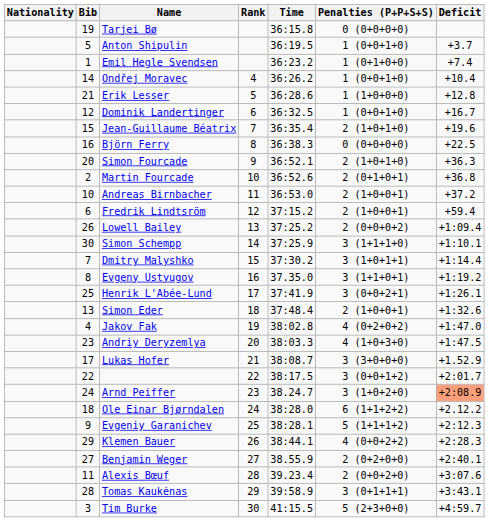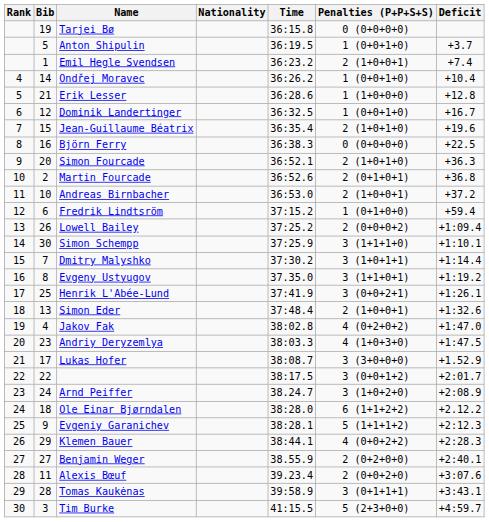 <table class="wikitable sortable" style="text-align:center">
 <tr>
-<th>Nationality</th>
+<th>Rank</th>
 <th>Bib</th>
 <th>Name</th>
-<th>Rank</th>
+<th>Nationality</th>
 <th>Time</th>
 <th>Penalties (P+P+S+S)</th>
 <th>Deficit</th>
 </tr>
 <tr>
-<td align=left></td>
+<td></td>
 <td>19</td>
 <td align=left><a href='#'>Tarjei Bø</a></td>
-<td></td>
+<td align=left></td>
 <td>36:15.8</td>
 <td>0 (0+0+0+0)</td>
 <td></td>
 </tr>
 <tr>
-<td align=left></td>
+<td></td>
 <td>5</td>
 <td align=left><a href='#'>Anton Shipulin</a></td>
-<td></td>
+<td align=left></td>
 <td>36:19.5</td>
 <td>1 (0+0+1+0)</td>
 <td>+3.7</td>
 </tr>
 <tr>
-<td align=left></td>
+<td></td>
 <td>1</td>
 <td align=left><a href='#'>Emil Hegle Svendsen</a></td>
-<td></td>
+<td align=left></td>
 <td>36:23.2</td>
-<td>1 (0+1+0+0)</td>
+<td>2 (1+0+0+1)</td>
 <td>+7.4</td>
 </tr>
 <tr>
-<td align=left></td>
+<td>4</td>
 <td>14</td>
 <td align=left><a href='#'>Ondřej Moravec</a></td>
-<td>4</td>
+<td align=left></td>
 <td>36:26.2</td>
 <td>1 (0+0+1+0)</td>
 <td>+10.4</td>
 </tr>
 <tr>
-<td align=left></td>
+<td>5</td>
 <td>21</td>
 <td align=left><a href='#'>Erik Lesser</a></td>
-<td>5</td>
+<td align=left></td>
 <td>36:28.6</td>
 <td>1 (1+0+0+0)</td>
 <td>+12.8</td>
 </tr>
 <tr>
-<td align=left></td>
+<td>6</td>
 <td>12</td>
 <td align=left><a href='#'>Dominik Landertinger</a></td>
-<td>6</td>
+<td align=left></td>
 <td>36:32.5</td>
 <td>1 (0+0+1+0)</td>
 <td>+16.7</td>
 </tr>
 <tr>
-<td align=left></td>
+<td>7</td>
 <td>15</td>
 <td align=left><a href='#'>Jean-Guillaume Béatrix</a></td>
-<td>7</td>
+<td align=left></td>
 <td>36:35.4</td>
 <td>2 (1+0+1+0)</td>
 <td>+19.6</td>
 </tr>
 <tr>
-<td align=left></td>
+<td>8</td>
 <td>16</td>
 <td align=left><a href='#'>Björn Ferry</a></td>
-<td>8</td>
+<td align=left></td>
 <td>36:38.3</td>
 <td>0 (0+0+0+0)</td>
 <td>+22.5</td>
 </tr>
 <tr>
-<td align=left></td>
+<td>9</td>
 <td>20</td>
 <td align=left><a href='#'>Simon Fourcade</a></td>
-<td>9</td>
+<td align=left></td>
 <td>36:52.1</td>
 <td>2 (1+0+1+0)</td>
 <td>+36.3</td>
 </tr>
 <tr>
-<td align=left></td>
+<td>10</td>
 <td>2</td>
 <td align=left><a href='#'>Martin Fourcade</a></td>
-<td>10</td>
+<td align=left></td>
 <td>36:52.6</td>
 <td>2 (0+1+0+1)</td>
 <td>+36.8</td>
 </tr>
 <tr>
-<td align=left></td>
+<td>11</td>
 <td>10</td>
 <td align=left><a href='#'>Andreas Birnbacher</a></td>
-<td>11</td>
+<td align=left></td>
 <td>36:53.0</td>
 <td>2 (1+0+0+1)</td>
 <td>+37.2</td>
 </tr>
 <tr>
-<td align=left></td>
+<td>12</td>
 <td>6</td>
 <td align=left><a href='#'>Fredrik Lindtsröm</a></td>
-<td>12</td>
+<td align=left></td>
 <td>37:15.2</td>
-<td>2 (1+0+0+1)</td>
+<td>1 (0+1+0+0)</td>
 <td>+59.4</td>
 </tr>
 <tr>
-<td align=left></td>
+<td>13</td>
 <td>26</td>
 <td align=left><a href='#'>Lowell Bailey</a></td>
-<td>13</td>
+<td align=left></td>
 <td>37:25.2</td>
 <td>2 (0+0+0+2)</td>
 <td>+1:09.4</td>
 </tr>
 <tr>
-<td align=left></td>
+<td>14</td>
 <td>30</td>
 <td align=left><a href='#'>Simon Schempp</a></td>
-<td>14</td>
+<td align=left></td>
 <td>37:25.9</td>
 <td>3 (1+1+1+0)</td>
 <td>+1:10.1</td>
 </tr>
 <tr>
-<td align=left></td>
+<td>15</td>
 <td>7</td>
 <td align=left><a href='#'>Dmitry Malyshko</a></td>
-<td>15</td>
+<td align=left></td>
 <td>37:30.2</td>
 <td>3 (1+0+1+1)</td>
 <td>+1:14.4</td>
 </tr>
 <tr>
-<td align=left></td>
+<td>16</td>
 <td>8</td>
 <td align=left><a href='#'>Evgeny Ustyugov</a></td>
-<td>16</td>
+<td align=left></td>
 <td>37.35.0</td>
 <td>3 (1+1+0+1)</td>
 <td>+1:19.2</td>
 </tr>
 <tr>
-<td align=left></td>
+<td>17</td>
 <td>25</td>
 <td align=left><a href='#'>Henrik L'Abée-Lund</a></td>
-<td>17</td>
+<td align=left></td>
 <td>37:41.9</td>
 <td>3 (0+0+2+1)</td>
 <td>+1:26.1</td>
 </tr>
 <tr>
-<td align=left></td>
+<td>18</td>
 <td>13</td>
 <td align=left><a href='#'>Simon Eder</a></td>
-<td>18</td>
+<td align=left></td>
 <td>37:48.4</td>
 <td>2 (1+0+0+1)</td>
 <td>+1:32.6</td>
 </tr>
 <tr>
-<td align=left></td>
+<td>19</td>
 <td>4</td>
 <td align=left><a href='#'>Jakov Fak</a></td>
-<td>19</td>
+<td align=left></td>
 <td>38:02.8</td>
 <td>4 (0+2+0+2)</td>
 <td>+1:47.0</td>
 </tr>
 <tr>
-<td align=left></td>
+<td>20</td>
 <td>23</td>
 <td align=left><a href='#'>Andriy Deryzemlya</a></td>
-<td>20</td>
+<td align=left></td>
 <td>38:03.3</td>
 <td>4 (1+0+3+0)</td>
 <td>+1:47.5</td>
 </tr>
 <tr>
-<td align=left></td>
+<td>21</td>
 <td>17</td>
 <td align=left><a href='#'>Lukas Hofer</a></td>
-<td>21</td>
+<td align=left></td>
 <td>38:08.7</td>
 <td>3 (3+0+0+0)</td>
 <td>+1.52.9</td>
 </tr>
 <tr>
-<td align=left></td>
+<td>22</td>
 <td>22</td>
 <td align=left></td>
-<td>22</td>
+<td align=left></td>
 <td>38:17.5</td>
 <td>3 (0+0+1+2)</td>
 <td>+2:01.7</td>
 </tr>
 <tr>
-<td align=left></td>
+<td>23</td>
 <td>24</td>
 <td align=left><a href='#'>Arnd Peiffer</a></td>
-<td>23</td>
+<td align=left></td>
 <td>38.24.7</td>
 <td>3 (1+0+2+0)</td>
-<td style="background: lightsalmon;">+2:08.9</td>
+<td>+2:08.9</td>
 </tr>
 <tr>
-<td align=left></td>
+<td>24</td>
 <td>18</td>
 <td align=left><a href='#'>Ole Einar Bjørndalen</a></td>
-<td>24</td>
+<td align=left></td>
 <td>38:28.0</td>
 <td>6 (1+1+2+2)</td>
 <td>+2.12.2</td>
 </tr>
 <tr>
-<td align=left></td>
+<td>25</td>
 <td>9</td>
 <td align=left><a href='#'>Evgeniy Garanichev</a></td>
-<td>25</td>
+<td align=left></td>
 <td>38:28.1</td>
 <td>5 (1+1+1+2)</td>
 <td>+2:12.3</td>
 </tr>
 <tr>
-<td align=left></td>
+<td>26</td>
 <td>29</td>
 <td align=left><a href='#'>Klemen Bauer</a></td>
-<td>26</td>
+<td align=left></td>
 <td>38:44.1</td>
 <td>4 (0+0+2+2)</td>
 <td>+2:28.3</td>
 </tr>
 <tr>
-<td align=left></td>
+<td>27</td>
 <td>27</td>
 <td align=left><a href='#'>Benjamin Weger</a></td>
-<td>27</td>
+<td align=left></td>
 <td>38.55.9</td>
 <td>2 (0+2+0+0)</td>
 <td>+2:40.1</td>
 </tr>
 <tr>
-<td align=left></td>
+<td>28</td>
 <td>11</td>
 <td align=left><a href='#'>Alexis Bœuf</a></td>
-<td>28</td>
+<td align=left></td>
 <td>39.23.4</td>
 <td>2 (0+0+2+0)</td>
 <td>+3:07.6</td>
 </tr>
 <tr>
-<td align=left></td>
+<td>29</td>
 <td>28</td>
 <td align=left><a href='#'>Tomas Kaukėnas</a></td>
-<td>29</td>
+<td align=left></td>
 <td>39:58.9</td>
 <td>3 (0+1+1+1)</td>
 <td>+3:43.1</td>
 </tr>
 <tr>
-<td align=left></td>
+<td>30</td>
 <td>3</td>
 <td align=left><a href='#'>Tim Burke</a></td>
-<td>30</td>
+<td align=left></td>
 <td>41:15.5</td>
 <td>5 (2+3+0+0)</td>
 <td>+4:59.7</td>
 </tr>
 </table>
